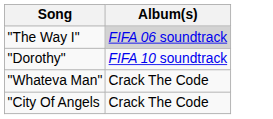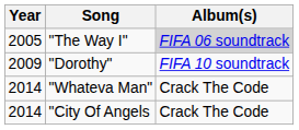 <table class="wikitable">
 <tr>
+<th>Year</th>
 <th>Song</th>
 <th>Album(s)</th>
 </tr>
 <tr>
+<td>2005</td>
 <td>"The Way I"</td>
 <td style="background: lightgrey;"><a href='#'><em>FIFA 06</em> soundtrack</a></td>
 </tr>
 <tr>
+<td>2009</td>
 <td>"Dorothy"</td>
 <td><a href='#'><em>FIFA 10</em> soundtrack</a></td>
 </tr>
 <tr>
+<td>2014</td>
 <td>"Whateva Man"</td>
 <td>Crack The Code</td>
 </tr>
 <tr>
+<td>2014</td>
 <td>"City Of Angels</td>
 <td>Crack The Code</td>
 </tr>
 </table>
